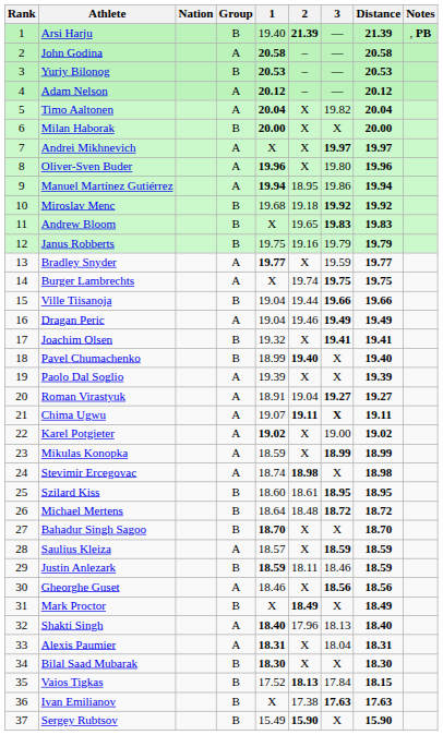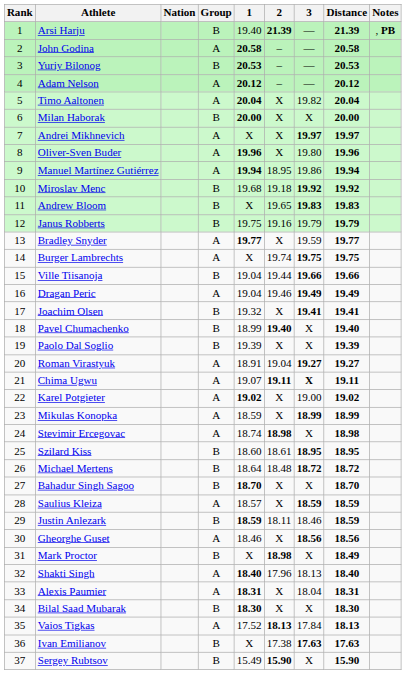 <table class="wikitable sortable" style=" text-align:center">
 <tr>
 <th>Rank</th>
 <th>Athlete</th>
 <th>Nation</th>
 <th>Group</th>
 <th>1</th>
 <th>2</th>
 <th>3</th>
 <th>Distance</th>
 <th>Notes</th>
 </tr>
 <tr style="background:#bbf3bb;">
 <td>1</td>
 <td align=left><a href='#'>Arsi Harju</a></td>
 <td align=left></td>
 <td>B</td>
 <td>19.40</td>
 <td><strong>21.39</strong></td>
 <td data-sort-value=1.00>—</td>
 <td><strong>21.39</strong></td>
 <td>, <strong>PB</strong></td>
 </tr>
 <tr style="background:#bbf3bb;">
 <td>2</td>
 <td align=left><a href='#'>John Godina</a></td>
 <td align=left></td>
 <td>A</td>
 <td><strong>20.58</strong></td>
 <td data-sort-value=1.00>–</td>
 <td data-sort-value=1.00>—</td>
 <td><strong>20.58</strong></td>
 <td></td>
 </tr>
 <tr style="background:#bbf3bb;">
 <td>3</td>
 <td align=left><a href='#'>Yuriy Bilonog</a></td>
 <td align=left></td>
 <td>B</td>
 <td><strong>20.53</strong></td>
 <td data-sort-value=1.00>–</td>
 <td data-sort-value=1.00>—</td>
 <td><strong>20.53</strong></td>
 <td></td>
 </tr>
 <tr style="background:#bbf3bb;">
 <td>4</td>
 <td align=left><a href='#'>Adam Nelson</a></td>
 <td align=left></td>
 <td>A</td>
 <td><strong>20.12</strong></td>
 <td data-sort-value=1.00>–</td>
 <td data-sort-value=1.00>—</td>
 <td><strong>20.12</strong></td>
 <td></td>
 </tr>
 <tr style="background:#ccf9cc;">
 <td>5</td>
 <td align=left><a href='#'>Timo Aaltonen</a></td>
 <td align=left></td>
 <td>A</td>
 <td><strong>20.04</strong></td>
 <td data-sort-value=1.00>X</td>
 <td>19.82</td>
 <td><strong>20.04</strong></td>
 <td></td>
 </tr>
 <tr style="background:#ccf9cc;">
 <td>6</td>
 <td align=left><a href='#'>Milan Haborak</a></td>
 <td align=left></td>
 <td>B</td>
 <td><strong>20.00</strong></td>
 <td data-sort-value=1.00>X</td>
 <td data-sort-value=1.00>X</td>
 <td><strong>20.00</strong></td>
 <td></td>
 </tr>
 <tr style="background:#ccf9cc;">
 <td>7</td>
 <td align=left><a href='#'>Andrei Mikhnevich</a></td>
 <td align=left></td>
 <td>A</td>
 <td data-sort-value=1.00>X</td>
 <td data-sort-value=1.00>X</td>
 <td><strong>19.97</strong></td>
 <td><strong>19.97</strong></td>
 <td></td>
 </tr>
 <tr style="background:#ccf9cc;">
 <td>8</td>
 <td align=left><a href='#'>Oliver-Sven Buder</a></td>
 <td align=left></td>
 <td>A</td>
 <td><strong>19.96</strong></td>
 <td data-sort-value=1.00>X</td>
 <td>19.80</td>
 <td><strong>19.96</strong></td>
 <td></td>
 </tr>
 <tr style="background:#ccf9cc;">
 <td>9</td>
 <td align=left><a href='#'>Manuel Martínez Gutiérrez</a></td>
 <td align=left></td>
 <td>A</td>
 <td><strong>19.94</strong></td>
 <td>18.95</td>
 <td>19.86</td>
 <td><strong>19.94</strong></td>
 <td></td>
 </tr>
 <tr style="background:#ccf9cc;">
 <td>10</td>
 <td align=left><a href='#'>Miroslav Menc</a></td>
 <td align=left></td>
 <td>B</td>
 <td>19.68</td>
 <td>19.18</td>
 <td><strong>19.92</strong></td>
 <td><strong>19.92</strong></td>
 <td></td>
 </tr>
 <tr style="background:#ccf9cc;">
 <td>11</td>
 <td align=left><a href='#'>Andrew Bloom</a></td>
 <td align=left></td>
 <td>B</td>
 <td data-sort-value=1.00>X</td>
 <td>19.65</td>
 <td><strong>19.83</strong></td>
 <td><strong>19.83</strong></td>
 <td></td>
 </tr>
 <tr style="background:#ccf9cc;">
 <td>12</td>
 <td align=left><a href='#'>Janus Robberts</a></td>
 <td align=left></td>
 <td>B</td>
 <td>19.75</td>
 <td>19.16</td>
 <td>19.79</td>
 <td><strong>19.79</strong></td>
 <td></td>
 </tr>
 <tr>
 <td>13</td>
 <td align=left><a href='#'>Bradley Snyder</a></td>
 <td align=left></td>
 <td>A</td>
 <td><strong>19.77</strong></td>
 <td data-sort-value=1.00>X</td>
 <td>19.59</td>
 <td><strong>19.77</strong></td>
 <td></td>
 </tr>
 <tr>
 <td>14</td>
 <td align=left><a href='#'>Burger Lambrechts</a></td>
 <td align=left></td>
 <td>A</td>
 <td data-sort-value=1.00>X</td>
 <td>19.74</td>
 <td><strong>19.75</strong></td>
 <td><strong>19.75</strong></td>
 <td></td>
 </tr>
 <tr>
 <td>15</td>
 <td align=left><a href='#'>Ville Tiisanoja</a></td>
 <td align=left></td>
 <td>B</td>
 <td>19.04</td>
 <td>19.44</td>
 <td><strong>19.66</strong></td>
 <td><strong>19.66</strong></td>
 <td></td>
 </tr>
 <tr>
 <td>16</td>
 <td align=left><a href='#'>Dragan Peric</a></td>
 <td align=left></td>
 <td>A</td>
 <td>19.04</td>
 <td>19.46</td>
 <td><strong>19.49</strong></td>
 <td><strong>19.49</strong></td>
 <td></td>
 </tr>
 <tr>
 <td>17</td>
 <td align=left><a href='#'>Joachim Olsen</a></td>
 <td align=left></td>
 <td>B</td>
 <td>19.32</td>
 <td data-sort-value=1.00>X</td>
 <td><strong>19.41</strong></td>
 <td><strong>19.41</strong></td>
 <td></td>
 </tr>
 <tr>
 <td>18</td>
 <td align=left><a href='#'>Pavel Chumachenko</a></td>
 <td align=left></td>
 <td>B</td>
 <td>18.99</td>
 <td><strong>19.40</strong></td>
 <td data-sort-value=1.00>X</td>
 <td><strong>19.40</strong></td>
 <td></td>
 </tr>
 <tr>
 <td>19</td>
 <td align=left><a href='#'>Paolo Dal Soglio</a></td>
 <td align=left></td>
-<td>A</td>
+<td>B</td>
 <td>19.39</td>
 <td data-sort-value=1.00>X</td>
 <td data-sort-value=1.00>X</td>
 <td><strong>19.39</strong></td>
 <td></td>
 </tr>
 <tr>
 <td>20</td>
 <td align=left><a href='#'>Roman Virastyuk</a></td>
 <td align=left></td>
 <td>A</td>
 <td>18.91</td>
 <td>19.04</td>
 <td><strong>19.27</strong></td>
 <td><strong>19.27</strong></td>
 <td></td>
 </tr>
 <tr>
 <td>21</td>
 <td align=left><a href='#'>Chima Ugwu</a></td>
 <td align=left></td>
 <td>A</td>
 <td>19.07</td>
 <td><strong>19.11</strong></td>
 <td data-sort-value=1.00><strong>X</strong></td>
 <td><strong>19.11</strong></td>
 <td></td>
 </tr>
 <tr>
 <td>22</td>
 <td align=left><a href='#'>Karel Potgieter</a></td>
 <td align=left></td>
 <td>A</td>
 <td><strong>19.02</strong></td>
 <td data-sort-value=1.00>X</td>
 <td>19.00</td>
 <td><strong>19.02</strong></td>
 <td></td>
 </tr>
 <tr>
 <td>23</td>
 <td align=left><a href='#'>Mikulas Konopka</a></td>
 <td align=left></td>
 <td>A</td>
 <td>18.59</td>
 <td data-sort-value=1.00>X</td>
 <td><strong>18.99</strong></td>
 <td><strong>18.99</strong></td>
 <td></td>
 </tr>
 <tr>
 <td>24</td>
 <td align=left><a href='#'>Stevimir Ercegovac</a></td>
 <td align=left></td>
 <td>A</td>
 <td>18.74</td>
 <td><strong>18.98</strong></td>
 <td data-sort-value=1.00>X</td>
 <td><strong>18.98</strong></td>
 <td></td>
 </tr>
 <tr>
 <td>25</td>
 <td align=left><a href='#'>Szilard Kiss</a></td>
 <td align=left></td>
 <td>B</td>
 <td>18.60</td>
 <td>18.61</td>
 <td><strong>18.95</strong></td>
 <td><strong>18.95</strong></td>
 <td></td>
 </tr>
 <tr>
 <td>26</td>
 <td align=left><a href='#'>Michael Mertens</a></td>
 <td align=left></td>
 <td>B</td>
 <td>18.64</td>
 <td>18.48</td>
 <td><strong>18.72</strong></td>
 <td><strong>18.72</strong></td>
 <td></td>
 </tr>
 <tr>
 <td>27</td>
 <td align=left><a href='#'>Bahadur Singh Sagoo</a></td>
 <td align=left></td>
 <td>B</td>
 <td><strong>18.70</strong></td>
 <td data-sort-value=1.00>X</td>
 <td data-sort-value=1.00>X</td>
 <td><strong>18.70</strong></td>
 <td></td>
 </tr>
 <tr>
 <td>28</td>
 <td align=left><a href='#'>Saulius Kleiza</a></td>
 <td align=left></td>
 <td>A</td>
 <td>18.57</td>
 <td data-sort-value=1.00>X</td>
 <td><strong>18.59</strong></td>
 <td><strong>18.59</strong></td>
 <td></td>
 </tr>
 <tr>
 <td>29</td>
 <td align=left><a href='#'>Justin Anlezark</a></td>
 <td align=left></td>
 <td>B</td>
 <td><strong>18.59</strong></td>
 <td>18.11</td>
 <td>18.46</td>
 <td><strong>18.59</strong></td>
 <td></td>
 </tr>
 <tr>
 <td>30</td>
 <td align=left><a href='#'>Gheorghe Guset</a></td>
 <td align=left></td>
 <td>A</td>
 <td>18.46</td>
 <td data-sort-value=1.00>X</td>
 <td><strong>18.56</strong></td>
 <td><strong>18.56</strong></td>
 <td></td>
 </tr>
 <tr>
 <td>31</td>
 <td align=left><a href='#'>Mark Proctor</a></td>
 <td align=left></td>
 <td>B</td>
 <td data-sort-value=1.00>X</td>
-<td><strong>18.49</strong></td>
+<td><strong>18.98</strong></td>
 <td data-sort-value=1.00>X</td>
 <td><strong>18.49</strong></td>
 <td></td>
 </tr>
 <tr>
 <td>32</td>
 <td align=left><a href='#'>Shakti Singh</a></td>
 <td align=left></td>
 <td>A</td>
 <td><strong>18.40</strong></td>
 <td>17.96</td>
 <td>18.13</td>
 <td><strong>18.40</strong></td>
 <td></td>
 </tr>
 <tr>
 <td>33</td>
 <td align=left><a href='#'>Alexis Paumier</a></td>
 <td align=left></td>
 <td>A</td>
 <td><strong>18.31</strong></td>
 <td data-sort-value=1.00>X</td>
 <td>18.04</td>
 <td><strong>18.31</strong></td>
 <td></td>
 </tr>
 <tr>
 <td>34</td>
 <td align=left><a href='#'>Bilal Saad Mubarak</a></td>
 <td align=left></td>
 <td>B</td>
 <td><strong>18.30</strong></td>
 <td data-sort-value=1.00>X</td>
 <td data-sort-value=1.00>X</td>
 <td><strong>18.30</strong></td>
 <td></td>
 </tr>
 <tr>
 <td>35</td>
 <td align=left><a href='#'>Vaios Tigkas</a></td>
 <td align=left></td>
-<td>B</td>
+<td>A</td>
 <td>17.52</td>
 <td><strong>18.13</strong></td>
 <td>17.84</td>
-<td><strong>18.15</strong></td>
+<td><strong>18.13</strong></td>
 <td></td>
 </tr>
 <tr>
 <td>36</td>
 <td align=left><a href='#'>Ivan Emilianov</a></td>
 <td align=left></td>
 <td>B</td>
 <td data-sort-value=1.00>X</td>
 <td>17.38</td>
 <td><strong>17.63</strong></td>
 <td><strong>17.63</strong></td>
 <td></td>
 </tr>
 <tr>
 <td>37</td>
 <td align=left><a href='#'>Sergey Rubtsov</a></td>
 <td align=left></td>
 <td>B</td>
 <td>15.49</td>
 <td><strong>15.90</strong></td>
 <td data-sort-value=1.00>X</td>
 <td><strong>15.90</strong></td>
 <td></td>
 </tr>
 </table>
